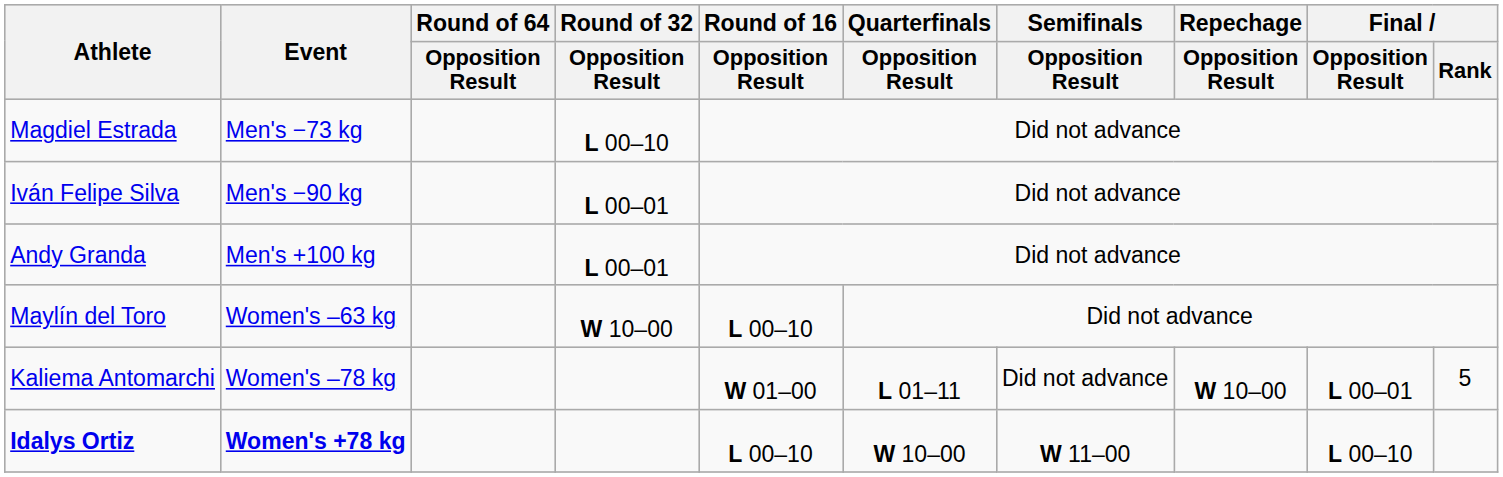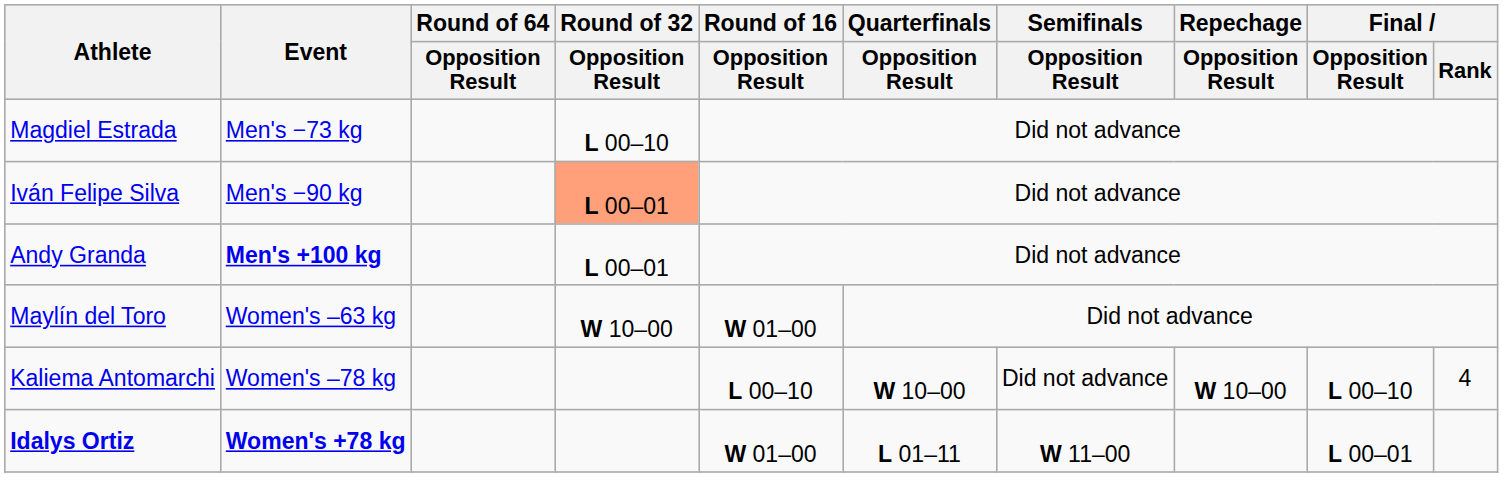 <table class="wikitable" style="font-size:90%">
 <tr>
 <th rowspan="2">Athlete</th>
 <th rowspan="2">Event</th>
 <th>Round of 64</th>
 <th>Round of 32</th>
 <th>Round of 16</th>
 <th>Quarterfinals</th>
 <th>Semifinals</th>
 <th>Repechage</th>
 <th colspan=2>Final / </th>
 </tr>
 <tr style="font-size:95%">
 <th>Opposition<br>Result</th>
 <th>Opposition<br>Result</th>
 <th>Opposition<br>Result</th>
 <th>Opposition<br>Result</th>
 <th>Opposition<br>Result</th>
 <th>Opposition<br>Result</th>
 <th>Opposition<br>Result</th>
 <th>Rank</th>
 </tr>
 <tr align=center>
 <td align=left><a href='#'>Magdiel Estrada</a></td>
 <td align=left><a href='#'>Men's −73 kg</a></td>
 <td></td>
 <td><br><strong>L</strong> 00–10</td>
 <td colspan=6>Did not advance</td>
 </tr>
 <tr align=center>
 <td align=left><a href='#'>Iván Felipe Silva</a></td>
 <td align=left><a href='#'>Men's −90 kg</a></td>
 <td></td>
-<td><br><strong>L</strong> 00–01</td>
+<td style="background: lightsalmon;"><br><strong>L</strong> 00–01</td>
 <td colspan=6>Did not advance</td>
 </tr>
 <tr align=center>
 <td align=left><a href='#'>Andy Granda</a></td>
-<td align=left><a href='#'>Men's +100 kg</a></td>
+<td align=left><strong><a href='#'>Men's +100 kg</a></strong></td>
 <td></td>
 <td><br><strong>L</strong> 00–01</td>
 <td colspan=6>Did not advance</td>
 </tr>
 <tr align=center>
 <td align=left><a href='#'>Maylín del Toro</a></td>
 <td align=left><a href='#'>Women's –63 kg</a></td>
 <td></td>
 <td><br><strong>W</strong> 10–00</td>
-<td><br><strong>L</strong> 00–10</td>
+<td><br><strong>W</strong> 01–00</td>
 <td colspan=5>Did not advance</td>
 </tr>
 <tr align=center>
 <td align=left><a href='#'>Kaliema Antomarchi</a></td>
 <td align=left><a href='#'>Women's –78 kg</a></td>
 <td></td>
 <td></td>
-<td><br><strong>W</strong> 01–00</td>
-<td><br><strong>L</strong> 01–11</td>
+<td><br><strong>L</strong> 00–10</td>
+<td><br><strong>W</strong> 10–00</td>
 <td>Did not advance</td>
 <td><br><strong>W</strong> 10–00</td>
-<td><br><strong>L</strong> 00–01</td>
-<td>5</td>
+<td><br><strong>L</strong> 00–10</td>
+<td>4</td>
 </tr>
 <tr align=center>
 <td align=left><strong><a href='#'>Idalys Ortiz</a></strong></td>
 <td align=left><strong><a href='#'>Women's +78 kg</a></strong></td>
 <td></td>
 <td></td>
-<td><br><strong>L</strong> 00–10</td>
-<td><br><strong>W</strong> 10–00</td>
+<td><br><strong>W</strong> 01–00</td>
+<td><br><strong>L</strong> 01–11</td>
 <td><br><strong>W</strong> 11–00</td>
 <td></td>
-<td><br><strong>L</strong> 00–10</td>
+<td><br><strong>L</strong> 00–01</td>
 <td></td>
 </tr>
 </table>
